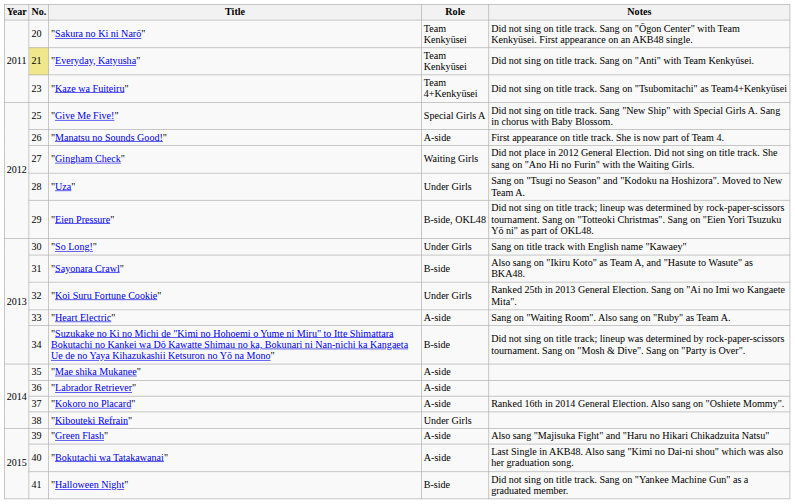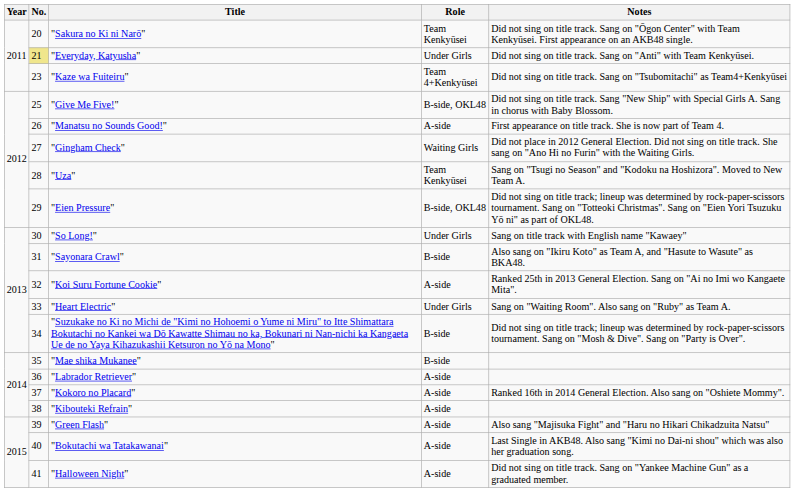 <table class="wikitable sortable">
 <tr>
 <th>Year</th>
 <th data-sort-type="number">No. </th>
 <th>Title </th>
 <th>Role </th>
 <th class="unsortable">Notes </th>
 </tr>
 <tr>
 <td rowspan=3>2011</td>
 <td>20</td>
 <td>"<a href='#'>Sakura no Ki ni Narō</a>"</td>
 <td>Team Kenkyūsei</td>
 <td>Did not sing on title track. Sang on "Ōgon Center" with Team Kenkyūsei. First appearance on an AKB48 single.</td>
 </tr>
 <tr>
 <td style="background: khaki;">21</td>
 <td>"<a href='#'>Everyday, Katyusha</a>"</td>
-<td>Team Kenkyūsei</td>
+<td>Under Girls</td>
 <td>Did not sing on title track. Sang on "Anti" with Team Kenkyūsei.</td>
 </tr>
 <tr>
 <td>23</td>
 <td>"<a href='#'>Kaze wa Fuiteiru</a>"</td>
 <td>Team 4+Kenkyūsei</td>
 <td>Did not sing on title track. Sang on "Tsubomitachi" as Team4+Kenkyūsei</td>
 </tr>
 <tr>
 <td rowspan=5>2012</td>
 <td>25</td>
 <td>"<a href='#'>Give Me Five!</a>"</td>
-<td>Special Girls A</td>
+<td>B-side, OKL48</td>
 <td>Did not sing on title track. Sang "New Ship" with Special Girls A. Sang in chorus with Baby Blossom.</td>
 </tr>
 <tr>
 <td>26</td>
 <td>"<a href='#'>Manatsu no Sounds Good!</a>"</td>
 <td>A-side</td>
 <td>First appearance on title track. She is now part of Team 4.</td>
 </tr>
 <tr>
 <td>27</td>
 <td>"<a href='#'>Gingham Check</a>"</td>
 <td>Waiting Girls</td>
 <td>Did not place in 2012 General Election. Did not sing on title track. She sang on "Ano Hi no Furin" with the Waiting Girls.</td>
 </tr>
 <tr>
 <td>28</td>
 <td>"<a href='#'>Uza</a>"</td>
-<td>Under Girls</td>
+<td>Team Kenkyūsei</td>
 <td>Sang on "Tsugi no Season" and "Kodoku na Hoshizora". Moved to New Team A.</td>
 </tr>
 <tr>
 <td>29</td>
 <td>"<a href='#'>Eien Pressure</a>"</td>
 <td>B-side, OKL48</td>
 <td>Did not sing on title track; lineup was determined by rock-paper-scissors tournament. Sang on "Totteoki Christmas". Sang on "Eien Yori Tsuzuku Yō ni" as part of OKL48.</td>
 </tr>
 <tr>
 <td rowspan=5>2013</td>
 <td>30</td>
 <td>"<a href='#'>So Long!</a>"</td>
 <td>Under Girls</td>
 <td>Sang on title track with English name "Kawaey"</td>
 </tr>
 <tr>
 <td>31</td>
 <td>"<a href='#'>Sayonara Crawl</a>"</td>
 <td>B-side</td>
 <td> Also sang on "Ikiru Koto" as Team A, and "Hasute to Wasute" as BKA48.</td>
 </tr>
 <tr>
 <td>32</td>
 <td>"<a href='#'>Koi Suru Fortune Cookie</a>"</td>
-<td>Under Girls</td>
+<td>A-side</td>
 <td>Ranked 25th in 2013 General Election. Sang on "Ai no Imi wo Kangaete Mita".</td>
 </tr>
 <tr>
 <td>33</td>
 <td>"<a href='#'>Heart Electric</a>"</td>
-<td>A-side</td>
+<td>Under Girls</td>
 <td>Sang on "Waiting Room". Also sang on "Ruby" as Team A.</td>
 </tr>
 <tr>
 <td>34</td>
 <td>"<a href='#'>Suzukake no Ki no Michi de "Kimi no Hohoemi o Yume ni Miru" to Itte Shimattara Bokutachi no Kankei wa Dō Kawatte Shimau no ka, Bokunari ni Nan-nichi ka Kangaeta Ue de no Yaya Kihazukashii Ketsuron no Yō na Mono</a>"</td>
 <td>B-side</td>
 <td>Did not sing on title track; lineup was determined by rock-paper-scissors tournament. Sang on "Mosh & Dive". Sang on "Party is Over".</td>
 </tr>
 <tr>
 <td rowspan=4>2014</td>
 <td>35</td>
 <td>"<a href='#'>Mae shika Mukanee</a>"</td>
-<td>A-side</td>
+<td>B-side</td>
 <td></td>
 </tr>
 <tr>
 <td>36</td>
 <td>"<a href='#'>Labrador Retriever</a>"</td>
 <td>A-side</td>
 <td></td>
 </tr>
 <tr>
 <td>37</td>
 <td>"<a href='#'>Kokoro no Placard</a>"</td>
 <td>A-side</td>
 <td>Ranked 16th in 2014 General Election. Also sang on "Oshiete Mommy".</td>
 </tr>
 <tr>
 <td>38</td>
 <td>"<a href='#'>Kibouteki Refrain</a>"</td>
-<td>Under Girls</td>
+<td>A-side</td>
 <td></td>
 </tr>
 <tr>
 <td rowspan=3>2015</td>
 <td>39</td>
 <td>"<a href='#'>Green Flash</a>"</td>
 <td>A-side</td>
 <td>Also sang "Majisuka Fight" and "Haru no Hikari Chikadzuita Natsu"</td>
 </tr>
 <tr>
 <td>40</td>
 <td>"<a href='#'>Bokutachi wa Tatakawanai</a>"</td>
 <td>A-side</td>
 <td>Last Single in AKB48. Also sang "Kimi no Dai-ni shou" which was also her graduation song.</td>
 </tr>
 <tr>
 <td>41</td>
 <td>"<a href='#'>Halloween Night</a>"</td>
-<td>B-side</td>
+<td>A-side</td>
 <td>Did not sing on title track. Sang on "Yankee Machine Gun" as a graduated member.</td>
 </tr>
 </table>
